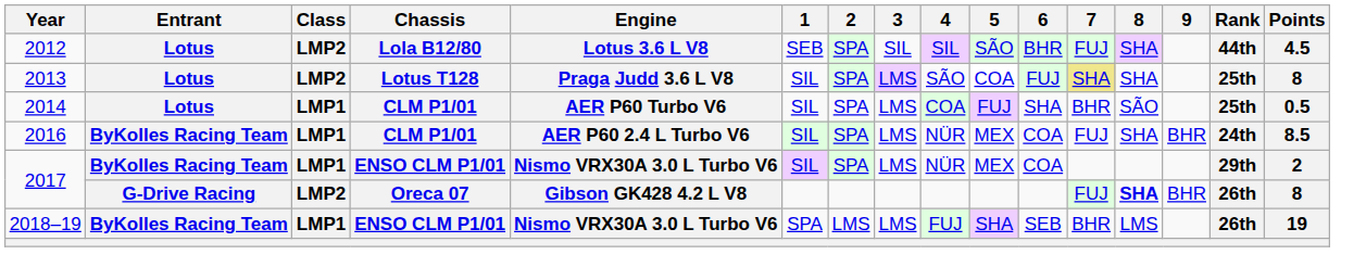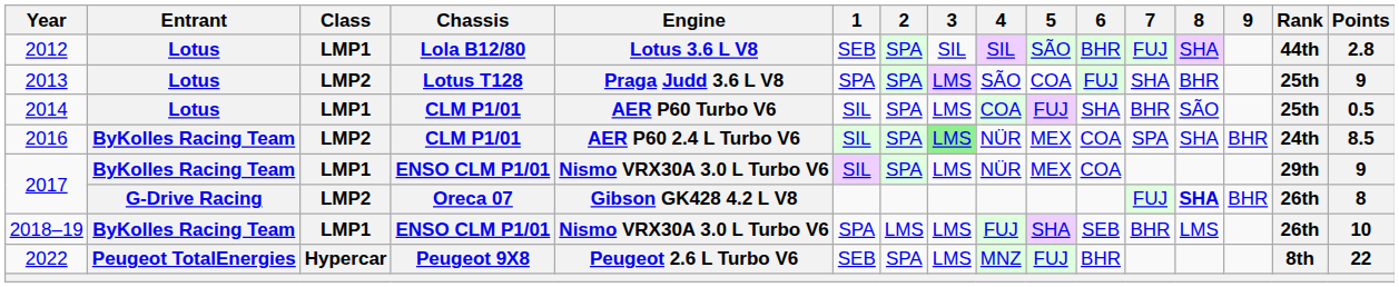 <table class="wikitable" style="text-align:center; font-size:85%">
 <tr>
 <th>Year</th>
 <th>Entrant</th>
 <th>Class</th>
 <th>Chassis</th>
 <th>Engine</th>
 <th>1</th>
 <th>2</th>
 <th>3</th>
 <th>4</th>
 <th>5</th>
 <th>6</th>
 <th>7</th>
 <th>8</th>
 <th>9</th>
 <th>Rank</th>
 <th>Points</th>
 </tr>
 <tr>
 <td><a href='#'>2012</a></td>
 <th nowrap><a href='#'>Lotus</a></th>
-<th>LMP2</th>
+<th>LMP1</th>
 <th nowrap><a href='#'>Lola B12/80</a></th>
 <th nowrap><a href='#'>Lotus 3.6 L V8</a></th>
 <td><a href='#'>SEB</a></td>
 <td style="background:#DFFFDF;"><a href='#'>SPA</a><br></td>
 <td><a href='#'>SIL</a></td>
 <td style="background:#EFCFFF;"><a href='#'>SIL</a><br></td>
 <td style="background:#DFFFDF;"><a href='#'>SÃO</a><br></td>
 <td style="background:#DFFFDF;"><a href='#'>BHR</a><br></td>
 <td style="background:#DFFFDF;"><a href='#'>FUJ</a><br></td>
 <td style="background:#EFCFFF;"><a href='#'>SHA</a><br></td>
 <td></td>
 <th>44th</th>
-<th>4.5</th>
+<th>2.8</th>
 </tr>
 <tr>
 <td><a href='#'>2013</a></td>
 <th nowrap><a href='#'>Lotus</a></th>
 <th>LMP2</th>
 <th nowrap><a href='#'>Lotus T128</a></th>
 <th nowrap><a href='#'>Praga</a> <a href='#'>Judd</a> 3.6 L V8</th>
-<td><a href='#'>SIL</a></td>
+<td><a href='#'>SPA</a></td>
 <td style="background:#DFFFDF;"><a href='#'>SPA</a><br></td>
 <td style="background:#EFCFFF;"><a href='#'>LMS</a><br></td>
 <td><a href='#'>SÃO</a></td>
 <td style="background:#FFFFFF;"><a href='#'>COA</a><br></td>
 <td style="background:#DFFFDF;"><a href='#'>FUJ</a><br></td>
-<td style="background: khaki;"><a href='#'>SHA</a></td>
 <td><a href='#'>SHA</a></td>
+<td><a href='#'>BHR</a></td>
 <td></td>
 <th>25th</th>
-<th>8</th>
+<th>9</th>
 </tr>
 <tr>
 <td><a href='#'>2014</a></td>
 <th nowrap><a href='#'>Lotus</a></th>
 <th>LMP1</th>
 <th nowrap><a href='#'>CLM P1/01</a></th>
 <th nowrap><a href='#'>AER</a> P60 Turbo V6</th>
 <td><a href='#'>SIL</a></td>
 <td><a href='#'>SPA</a></td>
 <td><a href='#'>LMS</a></td>
 <td style="background:#DFFFDF;"><a href='#'>COA</a><br></td>
 <td style="background:#EFCFFF;"><a href='#'>FUJ</a><br></td>
 <td><a href='#'>SHA</a></td>
 <td><a href='#'>BHR</a></td>
 <td><a href='#'>SÃO</a></td>
 <td></td>
 <th>25th</th>
 <th>0.5</th>
 </tr>
 <tr>
 <td><a href='#'>2016</a></td>
 <th nowrap><a href='#'>ByKolles Racing Team</a></th>
-<th>LMP1</th>
+<th>LMP2</th>
 <th nowrap><a href='#'>CLM P1/01</a></th>
 <th nowrap><a href='#'>AER</a> P60 2.4 L Turbo V6</th>
 <td style="background:#DFFFDF;"><a href='#'>SIL</a><br></td>
 <td style="background:#DFFFDF;"><a href='#'>SPA</a><br></td>
-<td><a href='#'>LMS</a></td>
+<td style="background: lightgreen;"><a href='#'>LMS</a></td>
 <td><a href='#'>NÜR</a></td>
 <td><a href='#'>MEX</a></td>
 <td><a href='#'>COA</a></td>
-<td><a href='#'>FUJ</a></td>
+<td><a href='#'>SPA</a></td>
 <td><a href='#'>SHA</a></td>
 <td><a href='#'>BHR</a></td>
 <th>24th</th>
 <th>8.5</th>
 </tr>
 <tr>
 <td rowspan=2><a href='#'>2017</a></td>
 <th nowrap><a href='#'>ByKolles Racing Team</a></th>
 <th>LMP1</th>
 <th nowrap><a href='#'>ENSO CLM P1/01</a></th>
 <th nowrap><a href='#'>Nismo</a> VRX30A 3.0 L Turbo V6</th>
 <td style="background:#EFCFFF;"><a href='#'>SIL</a><br></td>
 <td style="background:#DFFFDF;"><a href='#'>SPA</a><br></td>
 <td><a href='#'>LMS</a></td>
 <td><a href='#'>NÜR</a></td>
 <td><a href='#'>MEX</a></td>
 <td><a href='#'>COA</a></td>
 <td></td>
 <td></td>
 <td></td>
 <th>29th</th>
-<th>2</th>
+<th>9</th>
 </tr>
 <tr>
 <th nowrap><a href='#'>G-Drive Racing</a></th>
 <th>LMP2</th>
 <th nowrap><a href='#'>Oreca 07</a></th>
 <th nowrap><a href='#'>Gibson</a> GK428 4.2 L V8</th>
 <td></td>
 <td></td>
 <td></td>
 <td></td>
 <td></td>
 <td></td>
 <td style="background:#DFFFDF;"><a href='#'>FUJ</a><br></td>
 <td><strong><a href='#'>SHA</a></strong></td>
 <td><a href='#'>BHR</a></td>
 <th>26th</th>
 <th>8</th>
 </tr>
 <tr>
 <td nowrap><a href='#'>2018–19</a></td>
 <th nowrap><a href='#'>ByKolles Racing Team</a></th>
 <th>LMP1</th>
 <th nowrap><a href='#'>ENSO CLM P1/01</a></th>
 <th nowrap><a href='#'>Nismo</a> VRX30A 3.0 L Turbo V6</th>
 <td><a href='#'>SPA</a></td>
 <td><a href='#'>LMS</a></td>
 <td><a href='#'>LMS</a></td>
 <td style="background:#DFFFDF;"><a href='#'>FUJ</a><br></td>
 <td style="background:#EFCFFF;"><a href='#'>SHA</a><br></td>
 <td><a href='#'>SEB</a></td>
 <td><a href='#'>BHR</a></td>
 <td><a href='#'>LMS</a></td>
 <td></td>
 <th>26th</th>
-<th>19</th>
+<th>10</th>
+</tr>
+<tr>
+<td><a href='#'>2022</a></td>
+<th nowrap><a href='#'>Peugeot TotalEnergies</a></th>
+<th>Hypercar</th>
+<th nowrap><a href='#'>Peugeot 9X8</a></th>
+<th nowrap><a href='#'>Peugeot</a> 2.6 L Turbo V6</th>
+<td><a href='#'>SEB</a></td>
+<td><a href='#'>SPA</a></td>
+<td><a href='#'>LMS</a></td>
+<td style="background:#DFFFDF;"><a href='#'>MNZ</a><br></td>
+<td style="background:#DFFFDF;"><a href='#'>FUJ</a><br></td>
+<td><a href='#'>BHR</a></td>
+<td></td>
+<td></td>
+<td></td>
+<th>8th</th>
+<th>22</th>
 </tr>
 <tr>
 <th colspan="16"></th>
 </tr>
 </table>
